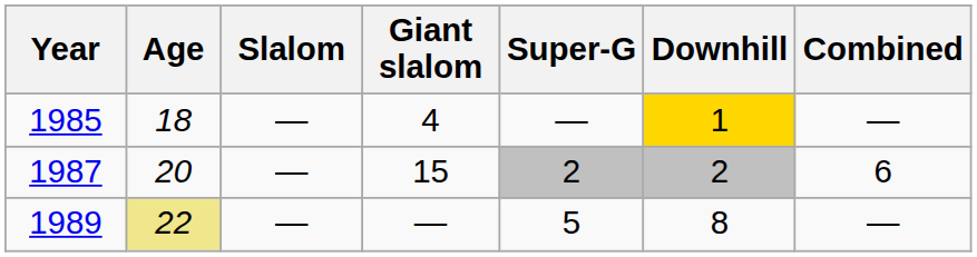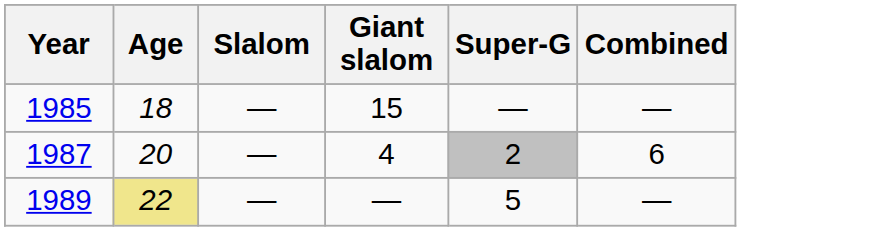 <table class=wikitable style="text-align:center">
 <tr>
 <th>  Year  </th>
 <th> Age </th>
 <th> Slalom </th>
 <th> Giant <br> slalom </th>
 <th>Super-G</th>
-<th>Downhill</th>
 <th>Combined</th>
 </tr>
 <tr>
 <td><a href='#'>1985</a></td>
 <td><em>18</em></td>
 <td>—</td>
-<td>4</td>
+<td>15</td>
 <td>—</td>
-<td style="background:gold;">1</td>
 <td>—</td>
 </tr>
 <tr>
 <td><a href='#'>1987</a></td>
 <td><em>20</em></td>
 <td>—</td>
-<td>15</td>
-<td style="background:silver;">2</td>
+<td>4</td>
 <td style="background:silver;">2</td>
 <td>6</td>
 </tr>
 <tr>
 <td><a href='#'>1989</a></td>
 <td style="background: khaki;"><em>22</em></td>
 <td>—</td>
 <td>—</td>
 <td>5</td>
-<td>8</td>
 <td>—</td>
 </tr>
 </table>
